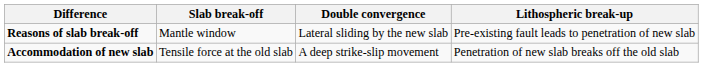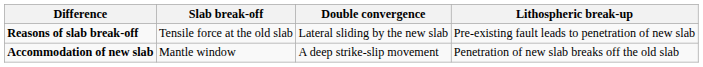 <table class="wikitable">
 <tr>
 <th>Difference</th>
 <th>Slab break-off</th>
 <th>Double convergence</th>
 <th>Lithospheric break-up</th>
 </tr>
 <tr>
 <td><strong>Reasons of slab break-off</strong></td>
-<td>Mantle window</td>
+<td>Tensile force at the old slab</td>
 <td>Lateral sliding by the new slab</td>
 <td>Pre-existing fault leads to penetration of new slab</td>
 </tr>
 <tr>
 <td><strong>Accommodation of new slab</strong></td>
-<td>Tensile force at the old slab</td>
+<td>Mantle window</td>
 <td>A deep strike-slip movement</td>
 <td>Penetration of new slab breaks off the old slab</td>
 </tr>
 </table>
